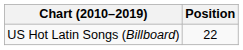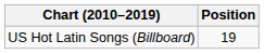 <table class="wikitable">
 <tr>
 <th>Chart (2010–2019)</th>
 <th>Position</th>
 </tr>
 <tr>
 <td>US Hot Latin Songs (<em>Billboard</em>)</td>
-<td align="center">22</td>
+<td align="center">19</td>
 </tr>
 </table>
